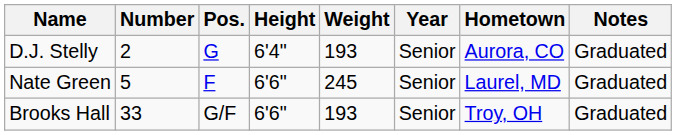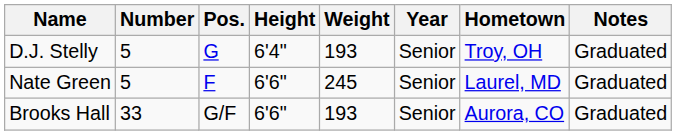 <table class="wikitable sortable">
 <tr>
 <th>Name</th>
 <th>Number</th>
 <th>Pos.</th>
 <th>Height</th>
 <th>Weight</th>
 <th>Year</th>
 <th>Hometown</th>
 <th class="unsortable">Notes</th>
 </tr>
 <tr>
 <td sortname>D.J. Stelly</td>
-<td>2</td>
+<td>5</td>
 <td><a href='#'>G</a></td>
 <td>6'4"</td>
 <td>193</td>
 <td>Senior</td>
-<td><a href='#'>Aurora, CO</a></td>
+<td><a href='#'>Troy, OH</a></td>
 <td>Graduated</td>
 </tr>
 <tr>
 <td sortname>Nate Green</td>
 <td>5</td>
 <td><a href='#'>F</a></td>
 <td>6'6"</td>
 <td>245</td>
 <td>Senior</td>
 <td><a href='#'>Laurel, MD</a></td>
 <td>Graduated</td>
 </tr>
 <tr>
 <td sortname>Brooks Hall</td>
 <td>33</td>
 <td>G/F</td>
 <td>6'6"</td>
 <td>193</td>
 <td>Senior</td>
-<td><a href='#'>Troy, OH</a></td>
+<td><a href='#'>Aurora, CO</a></td>
 <td>Graduated</td>
 </tr>
 </table>
